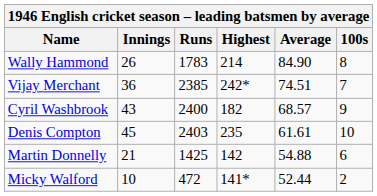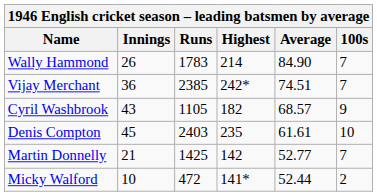 <table class="wikitable">
 <tr>
 <th bgcolor="#efefef" colspan="7">1946 English cricket season – leading batsmen by average</th>
 </tr>
 <tr bgcolor="#efefef">
 <th>Name</th>
 <th>Innings</th>
 <th>Runs</th>
 <th>Highest</th>
 <th>Average</th>
 <th>100s</th>
 </tr>
 <tr>
 <td><a href='#'>Wally Hammond</a></td>
 <td>26</td>
 <td>1783</td>
 <td>214</td>
 <td>84.90</td>
-<td>8</td>
+<td>7</td>
 </tr>
 <tr>
 <td><a href='#'>Vijay Merchant</a></td>
 <td>36</td>
 <td>2385</td>
 <td>242*</td>
 <td>74.51</td>
 <td>7</td>
 </tr>
 <tr>
 <td><a href='#'>Cyril Washbrook</a></td>
 <td>43</td>
-<td>2400</td>
+<td>1105</td>
 <td>182</td>
 <td>68.57</td>
 <td>9</td>
 </tr>
 <tr>
 <td><a href='#'>Denis Compton</a></td>
 <td>45</td>
 <td>2403</td>
 <td>235</td>
 <td>61.61</td>
 <td>10</td>
 </tr>
 <tr>
 <td><a href='#'>Martin Donnelly</a></td>
 <td>21</td>
 <td>1425</td>
 <td>142</td>
-<td>54.88</td>
-<td>6</td>
+<td>52.77</td>
+<td>7</td>
 </tr>
 <tr>
 <td><a href='#'>Micky Walford</a></td>
 <td>10</td>
 <td>472</td>
 <td>141*</td>
 <td>52.44</td>
 <td>2</td>
 </tr>
 </table>
